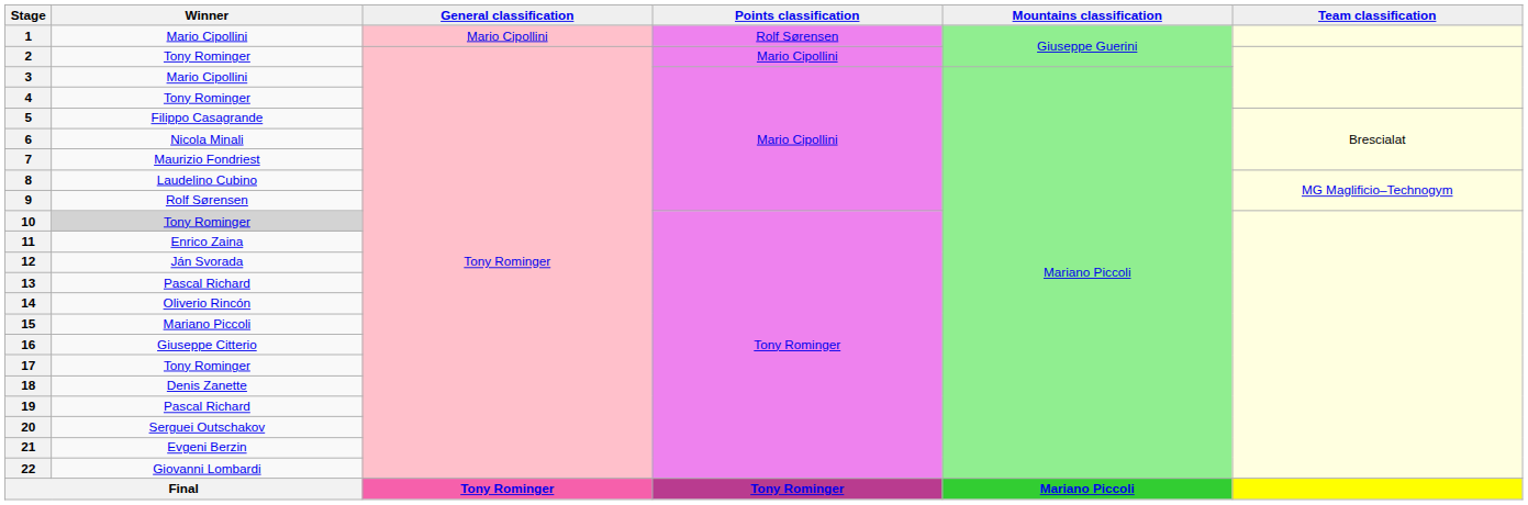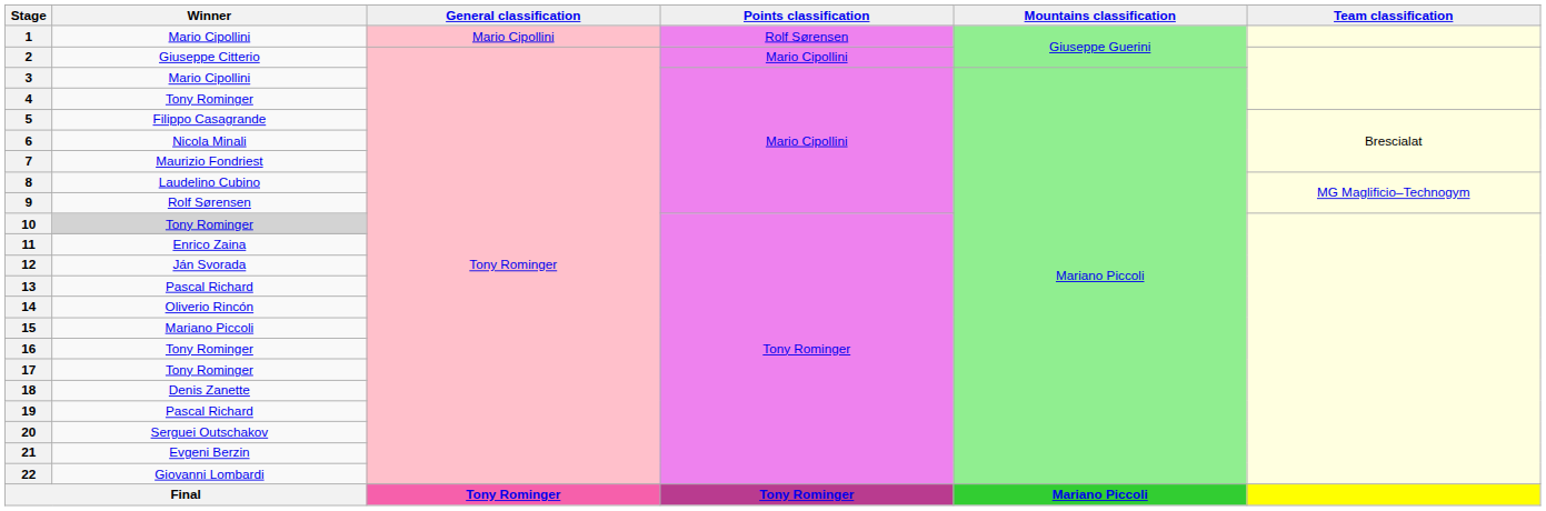 <table class="wikitable" style="text-align: center; font-size:smaller;">
 <tr style="background:#efefef;">
 <th style="width:1%;">Stage</th>
 <th style="width:15%;">Winner</th>
 <th style="background:#efefef; width:14%;"><a href='#'>General classification</a><br></th>
 <th style="background:#efefef; width:14%;"><a href='#'>Points classification</a><br></th>
 <th style="background:#efefef; width:14%;"><a href='#'>Mountains classification</a><br></th>
 <th style="background:#efefef; width:14%;"><a href='#'>Team classification</a></th>
 </tr>
 <tr>
 <th>1</th>
 <td><a href='#'>Mario Cipollini</a></td>
 <td style="background:pink;" rowspan="1"><a href='#'>Mario Cipollini</a></td>
 <td style="background:violet;" rowspan="1"><a href='#'>Rolf Sørensen</a></td>
 <td style="background:lightgreen;" rowspan="2"><a href='#'>Giuseppe Guerini</a></td>
 <td style="background:lightyellow;" rowspan="1"></td>
 </tr>
 <tr>
 <th>2</th>
-<td><a href='#'>Tony Rominger</a></td>
+<td><a href='#'>Giuseppe Citterio</a></td>
 <td style="background:pink;" rowspan="21"><a href='#'>Tony Rominger</a></td>
 <td style="background:violet;" rowspan="1"><a href='#'>Mario Cipollini</a></td>
 <td style="background:lightyellow;" rowspan="3"></td>
 </tr>
 <tr>
 <th>3</th>
 <td><a href='#'>Mario Cipollini</a></td>
 <td style="background:violet;" rowspan="7"><a href='#'>Mario Cipollini</a></td>
 <td style="background:lightgreen;" rowspan="20"><a href='#'>Mariano Piccoli</a></td>
 </tr>
 <tr>
 <th>4</th>
 <td><a href='#'>Tony Rominger</a></td>
 </tr>
 <tr>
 <th>5</th>
 <td><a href='#'>Filippo Casagrande</a></td>
 <td style="background:lightyellow;" rowspan="3">Brescialat</td>
 </tr>
 <tr>
 <th>6</th>
 <td><a href='#'>Nicola Minali</a></td>
 </tr>
 <tr>
 <th>7</th>
 <td><a href='#'>Maurizio Fondriest</a></td>
 </tr>
 <tr>
 <th>8</th>
 <td><a href='#'>Laudelino Cubino</a></td>
 <td style="background:lightyellow;" rowspan="2"><a href='#'>MG Maglificio–Technogym</a></td>
 </tr>
 <tr>
 <th>9</th>
 <td><a href='#'>Rolf Sørensen</a></td>
 </tr>
 <tr>
 <th>10</th>
 <td style="background: lightgrey;"><a href='#'>Tony Rominger</a></td>
 <td style="background:violet;" rowspan="13"><a href='#'>Tony Rominger</a></td>
 <td style="background:lightyellow;" rowspan="13"></td>
 </tr>
 <tr>
 <th>11</th>
 <td><a href='#'>Enrico Zaina</a></td>
 </tr>
 <tr>
 <th>12</th>
 <td><a href='#'>Ján Svorada</a></td>
 </tr>
 <tr>
 <th>13</th>
 <td><a href='#'>Pascal Richard</a></td>
 </tr>
 <tr>
 <th>14</th>
 <td><a href='#'>Oliverio Rincón</a></td>
 </tr>
 <tr>
 <th>15</th>
 <td><a href='#'>Mariano Piccoli</a></td>
 </tr>
 <tr>
 <th>16</th>
-<td><a href='#'>Giuseppe Citterio</a></td>
+<td><a href='#'>Tony Rominger</a></td>
 </tr>
 <tr>
 <th>17</th>
 <td><a href='#'>Tony Rominger</a></td>
 </tr>
 <tr>
 <th>18</th>
 <td><a href='#'>Denis Zanette</a></td>
 </tr>
 <tr>
 <th>19</th>
 <td><a href='#'>Pascal Richard</a></td>
 </tr>
 <tr>
 <th>20</th>
 <td><a href='#'>Serguei Outschakov</a></td>
 </tr>
 <tr>
 <th>21</th>
 <td><a href='#'>Evgeni Berzin</a></td>
 </tr>
 <tr>
 <th>22</th>
 <td><a href='#'>Giovanni Lombardi</a></td>
 </tr>
 <tr>
 <th colspan=2><strong>Final</strong></th>
 <th style="background:#F660AB;"><strong><a href='#'>Tony Rominger</a></strong></th>
 <th style="background:#B93B8F;"><strong><a href='#'>Tony Rominger</a></strong></th>
 <th style="background:#32CD32;"><strong><a href='#'>Mariano Piccoli</a></strong></th>
 <th style="background:yellow;"><strong></strong></th>
 </tr>
 </table>
